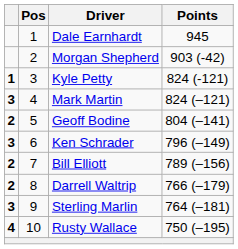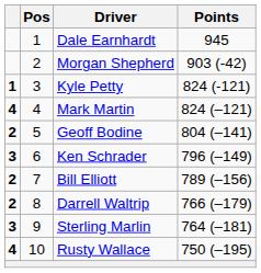 <table class="wikitable" style="font-size: 95%;">
 <tr>
 <th></th>
 <th>Pos</th>
 <th>Driver</th>
 <th>Points</th>
 </tr>
 <tr>
 <td align="left"></td>
 <td style="text-align:center;">1</td>
 <td><a href='#'>Dale Earnhardt</a></td>
 <td style="text-align:center;">945</td>
 </tr>
 <tr>
 <td align="left"></td>
 <td style="text-align:center;">2</td>
 <td><a href='#'>Morgan Shepherd</a></td>
 <td style="text-align:center;">903 (-42)</td>
 </tr>
 <tr>
 <td align="left">  <strong>1</strong></td>
 <td style="text-align:center;">3</td>
 <td><a href='#'>Kyle Petty</a></td>
 <td style="text-align:center;">824 (-121)</td>
 </tr>
 <tr>
-<td align="left">  <strong>3</strong></td>
+<td align="left">  <strong>4</strong></td>
 <td style="text-align:center;">4</td>
 <td><a href='#'>Mark Martin</a></td>
 <td style="text-align:center;">824 (–121)</td>
 </tr>
 <tr>
 <td align="left">  <strong>2</strong></td>
 <td style="text-align:center;">5</td>
 <td><a href='#'>Geoff Bodine</a></td>
 <td style="text-align:center;">804 (–141)</td>
 </tr>
 <tr>
 <td align="left">  <strong>3</strong></td>
 <td style="text-align:center;">6</td>
 <td><a href='#'>Ken Schrader</a></td>
 <td style="text-align:center;">796 (–149)</td>
 </tr>
 <tr>
 <td align="left">  <strong>2</strong></td>
 <td style="text-align:center;">7</td>
 <td><a href='#'>Bill Elliott</a></td>
 <td style="text-align:center;">789 (–156)</td>
 </tr>
 <tr>
 <td align="left">  <strong>2</strong></td>
 <td style="text-align:center;">8</td>
 <td><a href='#'>Darrell Waltrip</a></td>
 <td style="text-align:center;">766 (–179)</td>
 </tr>
 <tr>
 <td align="left">  <strong>3</strong></td>
 <td style="text-align:center;">9</td>
 <td><a href='#'>Sterling Marlin</a></td>
 <td style="text-align:center;">764 (–181)</td>
 </tr>
 <tr>
 <td align="left">  <strong>4</strong></td>
 <td style="text-align:center;">10</td>
 <td><a href='#'>Rusty Wallace</a></td>
 <td style="text-align:center;">750 (–195)</td>
 </tr>
 <tr class="sortbottom">
 <th colspan="9"></th>
 </tr>
 </table>
